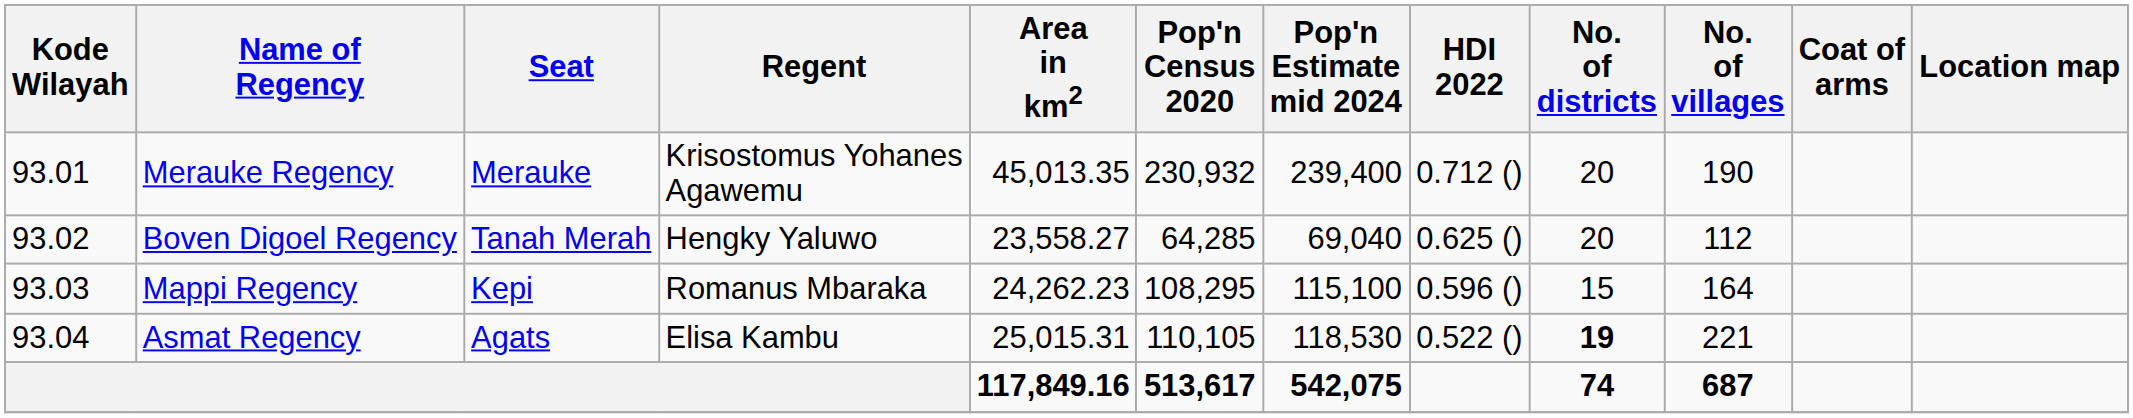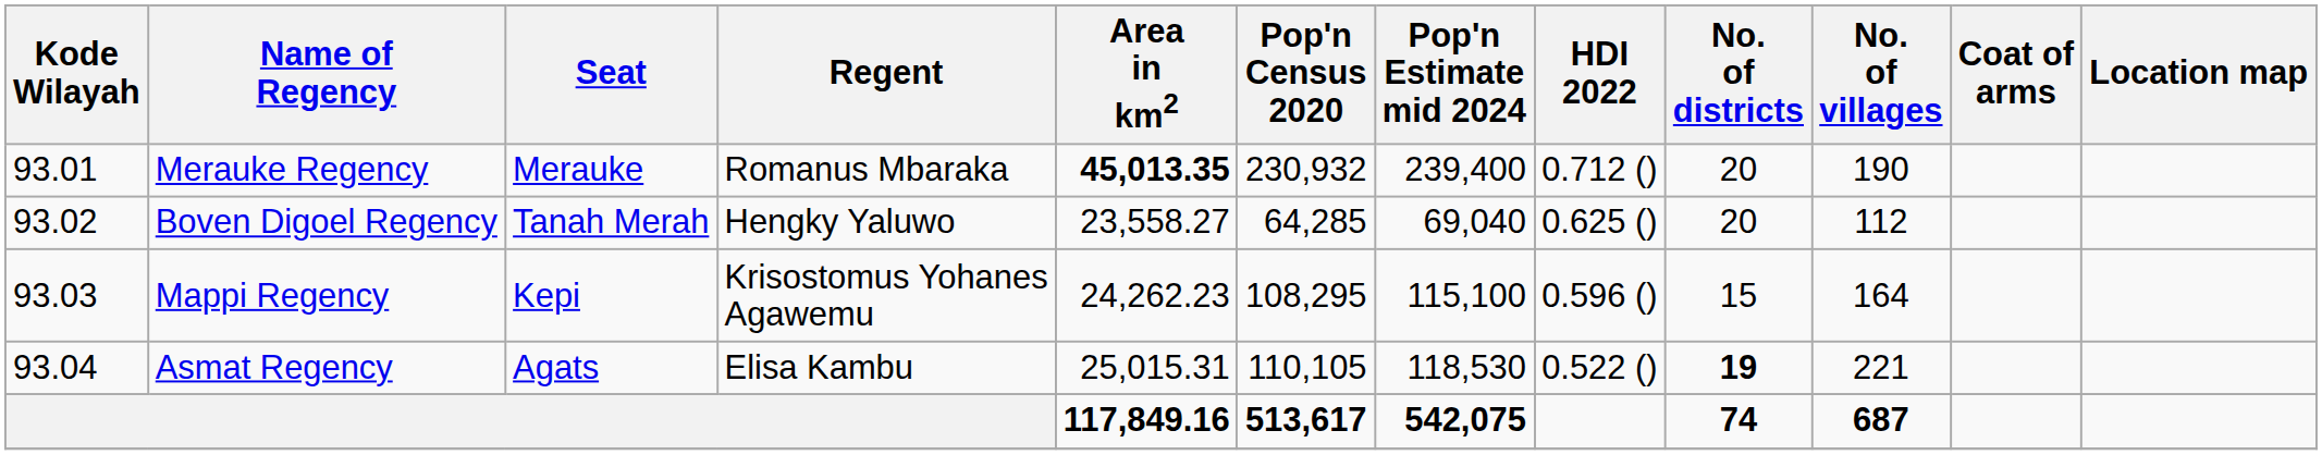 <table class="wikitable sortable mw-collapsible">
 <tr>
 <th>Kode<br>Wilayah</th>
 <th><a href='#'>Name of<br>Regency</a></th>
 <th><a href='#'>Seat</a></th>
 <th>Regent</th>
 <th>Area <br>in<br>km<sup>2</sup></th>
 <th>Pop'n <br>Census <br>2020</th>
 <th>Pop'n <br>Estimate <br>mid 2024</th>
 <th>HDI<br>2022</th>
 <th>No.<br> of<br><a href='#'>districts</a></th>
 <th>No.<br> of<br><a href='#'>villages</a></th>
 <th>Coat of <br>arms</th>
 <th>Location map</th>
 </tr>
 <tr>
 <td>93.01</td>
 <td><a href='#'>Merauke Regency</a></td>
 <td><a href='#'>Merauke</a></td>
-<td>Krisostomus Yohanes<br> Agawemu</td>
-<td align="right">45,013.35</td>
+<td>Romanus Mbaraka</td>
+<td align="right"><strong>45,013.35</strong></td>
 <td align="right">230,932</td>
 <td align="right">239,400</td>
 <td align="right">0.712 ()</td>
 <td style="text-align:center">20</td>
 <td style="text-align:center">190</td>
 <td></td>
 <td></td>
 </tr>
 <tr>
 <td>93.02</td>
 <td><a href='#'>Boven Digoel Regency</a></td>
 <td><a href='#'>Tanah Merah</a></td>
 <td>Hengky Yaluwo</td>
 <td align="right">23,558.27</td>
 <td align="right">64,285</td>
 <td align="right">69,040</td>
 <td align="right">0.625 ()</td>
 <td style="text-align:center">20</td>
 <td style="text-align:center">112</td>
 <td></td>
 <td></td>
 </tr>
 <tr>
 <td>93.03</td>
 <td><a href='#'>Mappi Regency</a></td>
 <td><a href='#'>Kepi</a></td>
-<td>Romanus Mbaraka</td>
+<td>Krisostomus Yohanes<br> Agawemu</td>
 <td align="right">24,262.23</td>
 <td align="right">108,295</td>
 <td align="right">115,100</td>
 <td align="right">0.596 ()</td>
 <td style="text-align:center">15</td>
 <td style="text-align:center">164</td>
 <td></td>
 <td></td>
 </tr>
 <tr>
 <td>93.04</td>
 <td><a href='#'>Asmat Regency</a></td>
 <td><a href='#'>Agats</a></td>
 <td>Elisa Kambu</td>
 <td align="right">25,015.31</td>
 <td align="right">110,105</td>
 <td align="right">118,530</td>
 <td align="right">0.522 ()</td>
 <td style="text-align:center"><strong>19</strong></td>
 <td style="text-align:center">221</td>
 <td></td>
 <td></td>
 </tr>
 <tr>
 <th colspan=4></th>
 <td align="right"><strong>117,849.16</strong></td>
 <td align="right"><strong>513,617</strong></td>
 <td align="right"><strong>542,075</strong></td>
 <td align="right"></td>
 <td style="text-align:center"><strong>74</strong></td>
 <td style="text-align:center"><strong>687</strong></td>
 <td></td>
 <td></td>
 </tr>
 <tr>
 </tr>
 </table>
